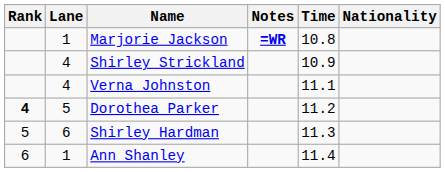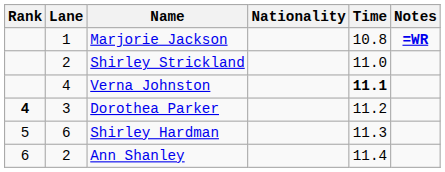 <table class="wikitable sortable" style=" text-align:center">
 <tr>
 <th>Rank</th>
 <th>Lane</th>
 <th>Name</th>
+<th>Nationality</th>
+<th>Time</th>
 <th>Notes</th>
-<th>Time</th>
-<th>Nationality</th>
 </tr>
 <tr>
 <td></td>
 <td>1</td>
 <td align=left><a href='#'>Marjorie Jackson</a></td>
+<td align=left></td>
+<td>10.8</td>
 <td><strong><a href='#'>=WR</a></strong></td>
-<td>10.8</td>
-<td align=left></td>
 </tr>
 <tr>
 <td></td>
-<td>4</td>
+<td>2</td>
 <td align=left><a href='#'>Shirley Strickland</a></td>
+<td align=left></td>
+<td>11.0</td>
 <td></td>
-<td>10.9</td>
-<td align=left></td>
 </tr>
 <tr>
 <td></td>
 <td>4</td>
 <td align=left><a href='#'>Verna Johnston</a></td>
+<td align=left></td>
+<td><strong>11.1</strong></td>
 <td></td>
-<td>11.1</td>
-<td align=left></td>
 </tr>
 <tr>
 <td><strong>4</strong></td>
-<td>5</td>
+<td>3</td>
 <td align=left><a href='#'>Dorothea Parker</a></td>
+<td align=left></td>
+<td>11.2</td>
 <td></td>
-<td>11.2</td>
-<td align=left></td>
 </tr>
 <tr>
 <td>5</td>
 <td>6</td>
 <td align=left><a href='#'>Shirley Hardman</a></td>
+<td align=left></td>
+<td>11.3</td>
 <td></td>
-<td>11.3</td>
-<td align=left></td>
 </tr>
 <tr>
 <td>6</td>
-<td>1</td>
+<td>2</td>
 <td align=left><a href='#'>Ann Shanley</a></td>
+<td align=left></td>
+<td>11.4</td>
 <td></td>
-<td>11.4</td>
-<td align=left></td>
 </tr>
 </table>
